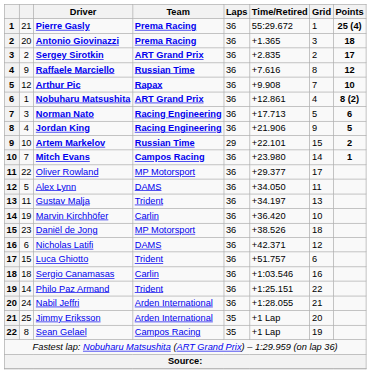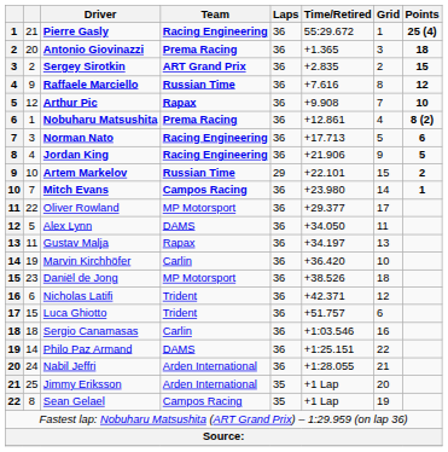 <table class="wikitable" style="font-size:85%">
 <tr>
 <th></th>
 <th></th>
 <th>Driver</th>
 <th>Team</th>
 <th>Laps</th>
 <th>Time/Retired</th>
 <th>Grid</th>
 <th>Points</th>
 </tr>
 <tr>
 <th>1</th>
 <td align="center">21</td>
 <td> <strong><a href='#'>Pierre Gasly</a></strong></td>
-<td><strong><a href='#'>Prema Racing</a></strong></td>
+<td><strong><a href='#'>Racing Engineering</a></strong></td>
 <td>36</td>
 <td>55:29.672</td>
 <td>1</td>
 <td align="center"><strong>25 (4)</strong></td>
 </tr>
 <tr>
 <th>2</th>
 <td align="center">20</td>
 <td> <strong><a href='#'>Antonio Giovinazzi</a></strong></td>
 <td><strong><a href='#'>Prema Racing</a></strong></td>
 <td>36</td>
 <td>+1.365</td>
 <td>3</td>
 <td align="center"><strong>18</strong></td>
 </tr>
 <tr>
 <th>3</th>
 <td align="center">2</td>
 <td> <strong><a href='#'>Sergey Sirotkin</a></strong></td>
 <td><strong><a href='#'>ART Grand Prix</a></strong></td>
 <td>36</td>
 <td>+2.835</td>
 <td>2</td>
-<td align="center"><strong>17</strong></td>
+<td align="center"><strong>15</strong></td>
 </tr>
 <tr>
 <th>4</th>
 <td align="center">9</td>
 <td> <strong><a href='#'>Raffaele Marciello</a></strong></td>
 <td><strong><a href='#'>Russian Time</a></strong></td>
 <td>36</td>
 <td>+7.616</td>
 <td>8</td>
 <td align="center"><strong>12</strong></td>
 </tr>
 <tr>
 <th>5</th>
 <td align="center">12</td>
 <td> <strong><a href='#'>Arthur Pic</a></strong></td>
 <td><strong><a href='#'>Rapax</a></strong></td>
 <td>36</td>
 <td>+9.908</td>
 <td>7</td>
 <td align="center"><strong>10</strong></td>
 </tr>
 <tr>
 <th>6</th>
 <td align="center">1</td>
 <td> <strong><a href='#'>Nobuharu Matsushita</a></strong></td>
-<td><strong><a href='#'>ART Grand Prix</a></strong></td>
+<td><strong><a href='#'>Prema Racing</a></strong></td>
 <td>36</td>
 <td>+12.861</td>
 <td>4</td>
 <td align="center"><strong>8 (2)</strong></td>
 </tr>
 <tr>
 <th>7</th>
 <td align="center">3</td>
 <td> <strong><a href='#'>Norman Nato</a></strong></td>
 <td><strong><a href='#'>Racing Engineering</a></strong></td>
 <td>36</td>
 <td>+17.713</td>
 <td>5</td>
 <td align="center"><strong>6</strong></td>
 </tr>
 <tr>
 <th>8</th>
 <td align="center">4</td>
 <td> <strong><a href='#'>Jordan King</a></strong></td>
 <td><strong><a href='#'>Racing Engineering</a></strong></td>
 <td>36</td>
 <td>+21.906</td>
 <td>9</td>
 <td align="center"><strong>5</strong></td>
 </tr>
 <tr>
 <th>9</th>
 <td align="center">10</td>
 <td> <strong><a href='#'>Artem Markelov</a></strong></td>
 <td><strong><a href='#'>Russian Time</a></strong></td>
 <td>29</td>
 <td>+22.101</td>
 <td>15</td>
 <td align="center"><strong>2</strong></td>
 </tr>
 <tr>
 <th>10</th>
 <td align="center">7</td>
 <td> <strong><a href='#'>Mitch Evans</a></strong></td>
 <td><strong><a href='#'>Campos Racing</a></strong></td>
 <td>36</td>
 <td>+23.980</td>
 <td>14</td>
 <td align="center"><strong>1</strong></td>
 </tr>
 <tr>
 <th>11</th>
 <td align="center">22</td>
 <td> <a href='#'>Oliver Rowland</a></td>
 <td><a href='#'>MP Motorsport</a></td>
 <td>36</td>
 <td>+29.377</td>
 <td>17</td>
 <td></td>
 </tr>
 <tr>
 <th>12</th>
 <td align="center">5</td>
 <td> <a href='#'>Alex Lynn</a></td>
 <td><a href='#'>DAMS</a></td>
 <td>36</td>
 <td>+34.050</td>
 <td>11</td>
 <td></td>
 </tr>
 <tr>
 <th>13</th>
 <td align="center">11</td>
 <td> <a href='#'>Gustav Malja</a></td>
-<td><a href='#'>Trident</a></td>
+<td><a href='#'>Rapax</a></td>
 <td>36</td>
 <td>+34.197</td>
 <td>13</td>
 <td></td>
 </tr>
 <tr>
 <th>14</th>
 <td align="center">19</td>
 <td> <a href='#'>Marvin Kirchhöfer</a></td>
 <td><a href='#'>Carlin</a></td>
 <td>36</td>
 <td>+36.420</td>
 <td>10</td>
 <td></td>
 </tr>
 <tr>
 <th>15</th>
 <td align="center">23</td>
 <td> <a href='#'>Daniël de Jong</a></td>
 <td><a href='#'>MP Motorsport</a></td>
 <td>36</td>
 <td>+38.526</td>
 <td>18</td>
 <td></td>
 </tr>
 <tr>
 <th>16</th>
 <td align="center">6</td>
 <td> <a href='#'>Nicholas Latifi</a></td>
-<td><a href='#'>DAMS</a></td>
+<td><a href='#'>Trident</a></td>
 <td>36</td>
 <td>+42.371</td>
 <td>12</td>
 <td></td>
 </tr>
 <tr>
 <th>17</th>
 <td align="center">15</td>
 <td> <a href='#'>Luca Ghiotto</a></td>
 <td><a href='#'>Trident</a></td>
 <td>36</td>
 <td>+51.757</td>
 <td>6</td>
 <td></td>
 </tr>
 <tr>
 <th>18</th>
 <td align="center">18</td>
 <td> <a href='#'>Sergio Canamasas</a></td>
 <td><a href='#'>Carlin</a></td>
 <td>36</td>
 <td>+1:03.546</td>
 <td>16</td>
 <td></td>
 </tr>
 <tr>
 <th>19</th>
 <td align="center">14</td>
 <td> <a href='#'>Philo Paz Armand</a></td>
-<td><a href='#'>Trident</a></td>
+<td><a href='#'>DAMS</a></td>
 <td>36</td>
 <td>+1:25.151</td>
 <td>22</td>
 <td></td>
 </tr>
 <tr>
 <th>20</th>
 <td align="center">24</td>
 <td> <a href='#'>Nabil Jeffri</a></td>
 <td><a href='#'>Arden International</a></td>
 <td>36</td>
 <td>+1:28.055</td>
 <td>21</td>
 <td></td>
 </tr>
 <tr>
 <th>21</th>
 <td align="center">25</td>
 <td> <a href='#'>Jimmy Eriksson</a></td>
 <td><a href='#'>Arden International</a></td>
 <td>35</td>
 <td>+1 Lap</td>
 <td>20</td>
 <td></td>
 </tr>
 <tr>
 <th>22</th>
 <td align="center">8</td>
 <td> <a href='#'>Sean Gelael</a></td>
 <td><a href='#'>Campos Racing</a></td>
 <td>35</td>
 <td>+1 Lap</td>
 <td>19</td>
 <td></td>
 </tr>
 <tr>
 <td colspan="8" align="center"><em>Fastest lap:  <a href='#'>Nobuharu Matsushita</a> (<a href='#'>ART Grand Prix</a>) – 1:29.959 (on lap 36)</em></td>
 </tr>
 <tr>
 <th colspan="8">Source:</th>
 </tr>
 <tr>
 </tr>
 </table>
